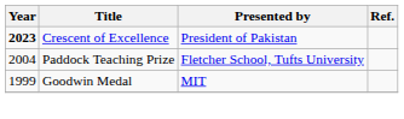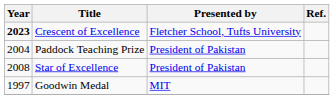 <table class="wikitable">
 <tr>
 <th>Year</th>
 <th>Title</th>
 <th>Presented by</th>
 <th><abbr>Ref.</abbr></th>
 </tr>
 <tr>
 <td><strong>2023</strong></td>
 <td><a href='#'>Crescent of Excellence</a></td>
-<td><a href='#'>President of Pakistan</a></td>
+<td><a href='#'>Fletcher School, Tufts University</a></td>
 <td></td>
 </tr>
 <tr>
 <td>2004</td>
 <td>Paddock Teaching Prize</td>
-<td><a href='#'>Fletcher School, Tufts University</a></td>
+<td><a href='#'>President of Pakistan</a></td>
 <td></td>
 </tr>
 <tr>
-<td>1999</td>
+<td>2008</td>
+<td><a href='#'>Star of Excellence</a></td>
+<td><a href='#'>President of Pakistan</a></td>
+<td></td>
+</tr>
+<tr>
+<td>1997</td>
 <td>Goodwin Medal</td>
 <td><a href='#'>MIT</a></td>
 <td></td>
 </tr>
 <tr>
 </tr>
 </table>
